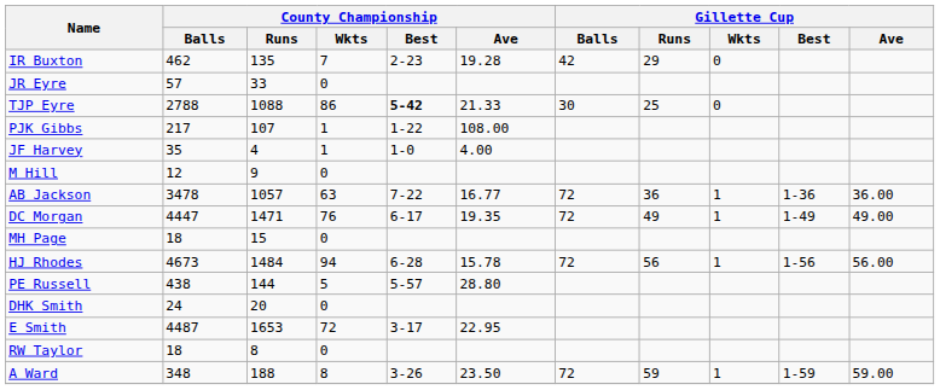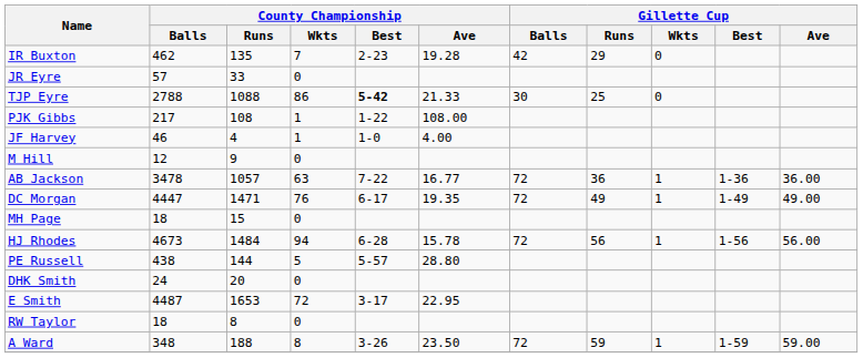 <table class="wikitable" width="100%">
 <tr bgcolor="#efefef">
 <th rowspan=2>Name</th>
 <th colspan=5><a href='#'>County Championship</a></th>
 <th colspan=5><a href='#'>Gillette Cup</a></th>
 </tr>
 <tr>
 <th>Balls</th>
 <th>Runs</th>
 <th>Wkts</th>
 <th>Best</th>
 <th>Ave</th>
 <th>Balls</th>
 <th>Runs</th>
 <th>Wkts</th>
 <th>Best</th>
 <th>Ave</th>
 </tr>
 <tr>
 <td><a href='#'>IR Buxton</a></td>
 <td>462</td>
 <td>135</td>
 <td>7</td>
 <td>2-23</td>
 <td>19.28</td>
 <td>42</td>
 <td>29</td>
 <td>0</td>
 <td></td>
 <td></td>
 </tr>
 <tr>
 <td><a href='#'>JR Eyre</a></td>
 <td>57</td>
 <td>33</td>
 <td>0</td>
 <td></td>
 <td></td>
 <td></td>
 <td></td>
 <td></td>
 <td></td>
 <td></td>
 </tr>
 <tr>
 <td><a href='#'>TJP Eyre</a></td>
 <td>2788</td>
 <td>1088</td>
 <td>86</td>
 <td><strong>5-42</strong></td>
 <td>21.33</td>
 <td>30</td>
 <td>25</td>
 <td>0</td>
 <td></td>
 <td></td>
 </tr>
 <tr>
 <td><a href='#'>PJK Gibbs</a></td>
 <td>217</td>
-<td>107</td>
+<td>108</td>
 <td>1</td>
 <td>1-22</td>
 <td>108.00</td>
 <td></td>
 <td></td>
 <td></td>
 <td></td>
 <td></td>
 </tr>
 <tr>
 <td><a href='#'>JF Harvey</a></td>
-<td>35</td>
+<td>46</td>
 <td>4</td>
 <td>1</td>
 <td>1-0</td>
 <td>4.00</td>
 <td></td>
 <td></td>
 <td></td>
 <td></td>
 <td></td>
 </tr>
 <tr>
 <td><a href='#'>M Hill</a></td>
 <td>12</td>
 <td>9</td>
 <td>0</td>
 <td></td>
 <td></td>
 <td></td>
 <td></td>
 <td></td>
 <td></td>
 <td></td>
 </tr>
 <tr>
 <td><a href='#'>AB Jackson</a></td>
 <td>3478</td>
 <td>1057</td>
 <td>63</td>
 <td>7-22</td>
 <td>16.77</td>
 <td>72</td>
 <td>36</td>
 <td>1</td>
 <td>1-36</td>
 <td>36.00</td>
 </tr>
 <tr>
 <td><a href='#'>DC Morgan</a></td>
 <td>4447</td>
 <td>1471</td>
 <td>76</td>
 <td>6-17</td>
 <td>19.35</td>
 <td>72</td>
 <td>49</td>
 <td>1</td>
 <td>1-49</td>
 <td>49.00</td>
 </tr>
 <tr>
 <td><a href='#'>MH Page</a></td>
 <td>18</td>
 <td>15</td>
 <td>0</td>
 <td></td>
 <td></td>
 <td></td>
 <td></td>
 <td></td>
 <td></td>
 <td></td>
 </tr>
 <tr>
 <td><a href='#'>HJ Rhodes</a></td>
 <td>4673</td>
 <td>1484</td>
 <td>94</td>
 <td>6-28</td>
 <td>15.78</td>
 <td>72</td>
 <td>56</td>
 <td>1</td>
 <td>1-56</td>
 <td>56.00</td>
 </tr>
 <tr>
 <td><a href='#'>PE Russell</a></td>
 <td>438</td>
 <td>144</td>
 <td>5</td>
 <td>5-57</td>
 <td>28.80</td>
 <td></td>
 <td></td>
 <td></td>
 <td></td>
 <td></td>
 </tr>
 <tr>
 <td><a href='#'>DHK Smith</a></td>
 <td>24</td>
 <td>20</td>
 <td>0</td>
 <td></td>
 <td></td>
 <td></td>
 <td></td>
 <td></td>
 <td></td>
 <td></td>
 </tr>
 <tr>
 <td><a href='#'>E Smith</a></td>
 <td>4487</td>
 <td>1653</td>
 <td>72</td>
 <td>3-17</td>
 <td>22.95</td>
 <td></td>
 <td></td>
 <td></td>
 <td></td>
 <td></td>
 </tr>
 <tr>
 <td><a href='#'>RW Taylor</a></td>
 <td>18</td>
 <td>8</td>
 <td>0</td>
 <td></td>
 <td></td>
 <td></td>
 <td></td>
 <td></td>
 <td></td>
 <td></td>
 </tr>
 <tr>
 <td><a href='#'>A Ward</a></td>
 <td>348</td>
 <td>188</td>
 <td>8</td>
 <td>3-26</td>
 <td>23.50</td>
 <td>72</td>
 <td>59</td>
 <td>1</td>
 <td>1-59</td>
 <td>59.00<br></td>
 </tr>
 <tr>
 </tr>
 </table>
